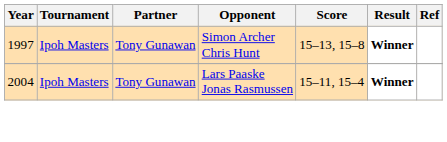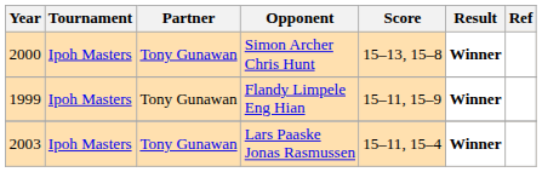 <table class="sortable wikitable" style="font-size: 90%;">
 <tr>
 <th>Year</th>
 <th>Tournament</th>
 <th>Partner</th>
 <th>Opponent</th>
 <th>Score</th>
 <th>Result</th>
 <th>Ref</th>
 </tr>
 <tr style="background:#FFE0AF">
-<td align="center">1997</td>
+<td align="center">2000</td>
 <td align="left"><a href='#'>Ipoh Masters</a></td>
 <td align="left"> <a href='#'>Tony Gunawan</a></td>
 <td align="left"> <a href='#'>Simon Archer</a><br> <a href='#'>Chris Hunt</a></td>
 <td align="left">15–13, 15–8</td>
 <td style="text-align:left; background:white"> <strong>Winner</strong></td>
 <td style="text-align:center; background:white"></td>
 </tr>
 <tr>
 </tr>
+<tr style="background:#FFE0AF">
+<td align="center">1999</td>
+<td align="left"><a href='#'>Ipoh Masters</a></td>
+<td align="left"> Tony Gunawan</td>
+<td align="left"> <a href='#'>Flandy Limpele</a><br> <a href='#'>Eng Hian</a></td>
+<td align="left">15–11, 15–9</td>
+<td style="text-align:left; background:white"> <strong>Winner</strong></td>
+<td style="text-align:center; background:white"></td>
+</tr>
 <tr>
 </tr>
 <tr style="background:#FFE0AF">
-<td align="center">2004</td>
+<td align="center">2003</td>
 <td align="left"><a href='#'>Ipoh Masters</a></td>
 <td align="left"> <a href='#'>Tony Gunawan</a></td>
 <td align="left"> <a href='#'>Lars Paaske</a><br> <a href='#'>Jonas Rasmussen</a></td>
 <td align="left">15–11, 15–4</td>
 <td style="text-align:left; background:white"> <strong>Winner</strong></td>
 <td style="text-align:center; background:white"></td>
 </tr>
 </table>
